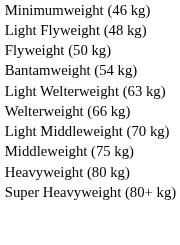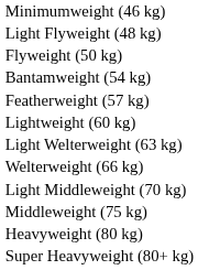 <table>
 <tr>
 <td>Minimumweight (46 kg)</td>
 <td></td>
 <td></td>
 <td></td>
 </tr>
 <tr>
 <td>Light Flyweight (48 kg)</td>
 <td></td>
 <td></td>
 <td></td>
 </tr>
 <tr>
 <td>Flyweight (50 kg)</td>
 <td></td>
 <td></td>
 <td></td>
 </tr>
 <tr>
 <td>Bantamweight (54 kg)</td>
+<td></td>
+<td></td>
+<td></td>
+</tr>
+<tr>
+<td>Featherweight (57 kg)</td>
+<td></td>
+<td></td>
+<td></td>
+</tr>
+<tr>
+<td>Lightweight (60 kg)</td>
 <td></td>
 <td></td>
 <td></td>
 </tr>
 <tr>
 <td>Light Welterweight (63 kg)</td>
 <td></td>
 <td></td>
 <td></td>
 </tr>
 <tr>
 <td>Welterweight (66 kg)</td>
 <td></td>
 <td></td>
 <td></td>
 </tr>
 <tr>
 <td>Light Middleweight (70 kg)</td>
 <td></td>
 <td></td>
 <td></td>
 </tr>
 <tr>
 <td>Middleweight (75 kg)</td>
 <td></td>
 <td></td>
 <td></td>
 </tr>
 <tr>
 <td>Heavyweight (80 kg)</td>
 <td></td>
 <td></td>
 <td></td>
 </tr>
 <tr>
 <td>Super Heavyweight (80+ kg)</td>
 <td></td>
 <td></td>
 <td></td>
 </tr>
 </table>
